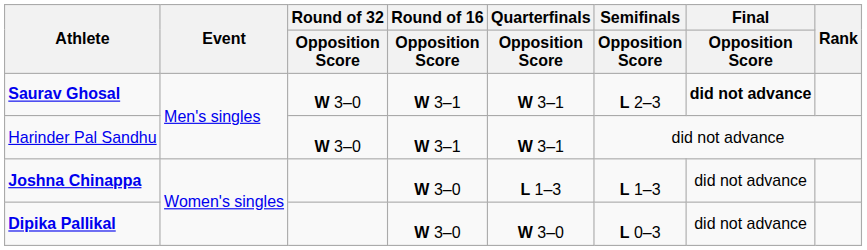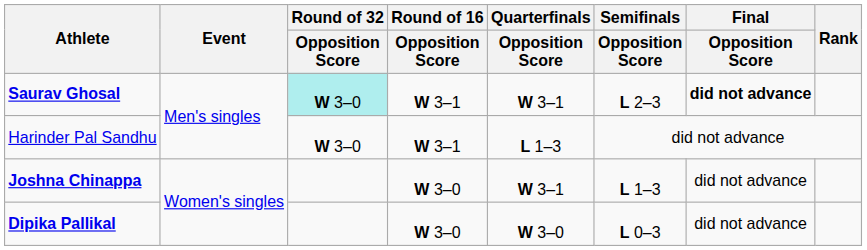 <table class=wikitable style="text-align:center; font-size:90%">
 <tr>
 <th rowspan="2">Athlete</th>
 <th rowspan=2>Event</th>
 <th>Round of 32</th>
 <th>Round of 16</th>
 <th>Quarterfinals</th>
 <th>Semifinals</th>
 <th>Final</th>
 <th rowspan="2">Rank</th>
 </tr>
 <tr>
 <th>Opposition<br>Score</th>
 <th>Opposition<br>Score</th>
 <th>Opposition<br>Score</th>
 <th>Opposition<br>Score</th>
 <th>Opposition<br>Score</th>
 </tr>
 <tr>
 <td align=left><strong><a href='#'>Saurav Ghosal</a></strong></td>
 <td align=left rowspan="2"><a href='#'>Men's singles</a></td>
-<td><br><strong>W</strong> 3–0</td>
+<td style="background: paleturquoise;"><br><strong>W</strong> 3–0</td>
 <td><br><strong>W</strong> 3–1</td>
 <td><br><strong>W</strong> 3–1</td>
 <td><br><strong>L</strong> 2–3</td>
 <td><strong>did not advance</strong></td>
 <td></td>
 </tr>
 <tr>
 <td align=left><a href='#'>Harinder Pal Sandhu</a></td>
 <td><br><strong>W</strong> 3–0</td>
 <td><br><strong>W</strong> 3–1</td>
-<td><br><strong>W</strong> 3–1</td>
+<td><br><strong>L</strong> 1–3</td>
 <td colspan="3">did not advance</td>
 </tr>
 <tr>
 <td align=left><strong><a href='#'>Joshna Chinappa</a></strong></td>
 <td align=left rowspan="2"><a href='#'>Women's singles</a></td>
 <td></td>
 <td><br><strong>W</strong> 3–0</td>
-<td><br><strong>L</strong> 1–3</td>
+<td><br><strong>W</strong> 3–1</td>
 <td><br><strong>L</strong> 1–3</td>
 <td>did not advance</td>
 <td></td>
 </tr>
 <tr>
 <td align=left><strong><a href='#'>Dipika Pallikal</a></strong></td>
 <td></td>
 <td><br><strong>W</strong> 3–0</td>
 <td><br><strong>W</strong> 3–0</td>
 <td><br><strong>L</strong> 0–3</td>
 <td>did not advance</td>
 <td></td>
 </tr>
 </table>
